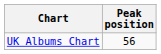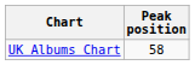 <table class="wikitable">
 <tr>
 <th style="text-align:center;">Chart</th>
 <th style="text-align:center;">Peak<br>position</th>
 </tr>
 <tr>
 <td><a href='#'>UK Albums Chart</a></td>
-<td style="text-align:center;">56</td>
+<td style="text-align:center;">58</td>
 </tr>
 </table>
